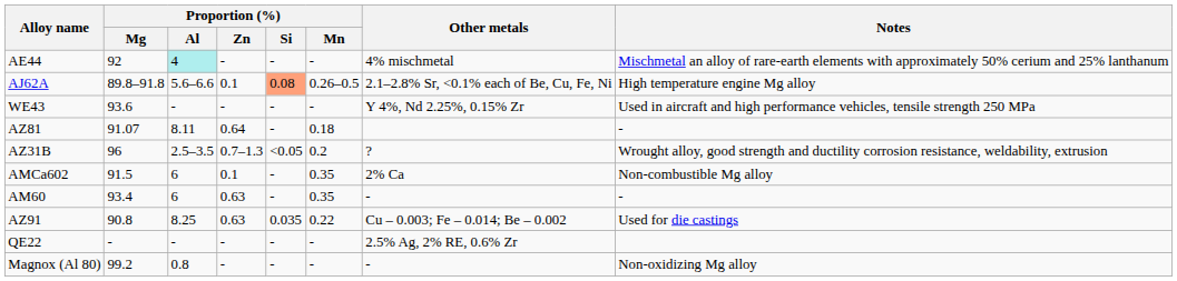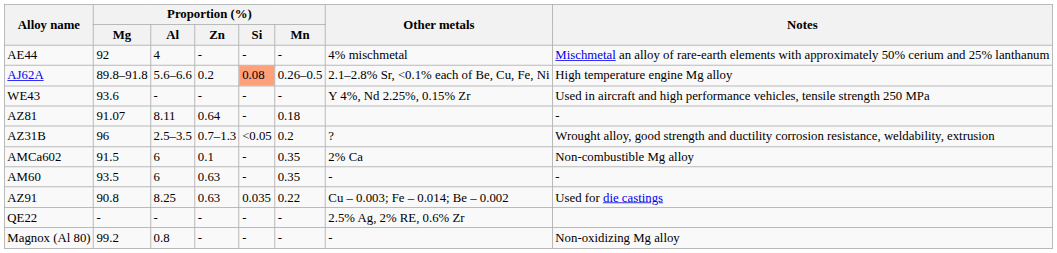 <table class="wikitable sortable">
 <tr>
 <th rowspan=2>Alloy name</th>
 <th colspan=5>Proportion (%)</th>
 <th rowspan=2>Other metals</th>
 <th rowspan=2>Notes</th>
 </tr>
 <tr>
 <th>Mg</th>
 <th>Al</th>
 <th>Zn</th>
 <th>Si</th>
 <th>Mn</th>
 </tr>
 <tr>
 <td>AE44</td>
 <td>92</td>
-<td style="background: paleturquoise;">4</td>
+<td>4</td>
 <td>-</td>
 <td>-</td>
 <td>-</td>
 <td>4% mischmetal</td>
 <td><a href='#'>Mischmetal</a> an alloy of rare-earth elements with approximately 50% cerium and 25% lanthanum</td>
 </tr>
 <tr>
 <td><a href='#'>AJ62A</a></td>
 <td>89.8–91.8</td>
 <td>5.6–6.6</td>
-<td>0.1</td>
+<td>0.2</td>
 <td style="background: lightsalmon;">0.08</td>
 <td>0.26–0.5</td>
 <td>2.1–2.8% Sr, <0.1% each of Be, Cu, Fe, Ni</td>
 <td>High temperature engine Mg alloy</td>
 </tr>
 <tr>
 <td>WE43</td>
 <td>93.6</td>
 <td>-</td>
 <td>-</td>
 <td>-</td>
 <td>-</td>
 <td>Y 4%, Nd 2.25%, 0.15% Zr</td>
 <td>Used in aircraft and high performance vehicles, tensile strength 250 MPa</td>
 </tr>
 <tr>
 <td>AZ81</td>
 <td>91.07</td>
 <td>8.11</td>
 <td>0.64</td>
 <td>-</td>
 <td>0.18</td>
 <td></td>
 <td>-</td>
 </tr>
 <tr>
 <td>AZ31B</td>
 <td>96</td>
 <td>2.5–3.5</td>
 <td>0.7–1.3</td>
 <td><0.05</td>
 <td>0.2</td>
 <td>?</td>
 <td>Wrought alloy, good strength and ductility corrosion resistance, weldability, extrusion</td>
 </tr>
 <tr>
 <td>AMCa602</td>
 <td>91.5</td>
 <td>6</td>
 <td>0.1</td>
 <td>-</td>
 <td>0.35</td>
 <td>2% Ca</td>
 <td>Non-combustible Mg alloy</td>
 </tr>
 <tr>
 <td>AM60</td>
-<td>93.4</td>
+<td>93.5</td>
 <td>6</td>
 <td>0.63</td>
 <td>-</td>
 <td>0.35</td>
 <td>-</td>
 <td>-</td>
 </tr>
 <tr>
 <td>AZ91</td>
 <td>90.8</td>
 <td>8.25</td>
 <td>0.63</td>
 <td>0.035</td>
 <td>0.22</td>
 <td>Cu – 0.003; Fe – 0.014; Be – 0.002</td>
 <td>Used for <a href='#'>die castings</a></td>
 </tr>
 <tr>
 <td>QE22</td>
 <td>-</td>
 <td>-</td>
 <td>-</td>
 <td>-</td>
 <td>-</td>
 <td>2.5% Ag, 2% RE, 0.6% Zr</td>
 <td></td>
 </tr>
 <tr>
 <td>Magnox (Al 80)</td>
 <td>99.2</td>
 <td>0.8</td>
 <td>-</td>
 <td>-</td>
 <td>-</td>
 <td>-</td>
 <td>Non-oxidizing Mg alloy</td>
 </tr>
 </table>
